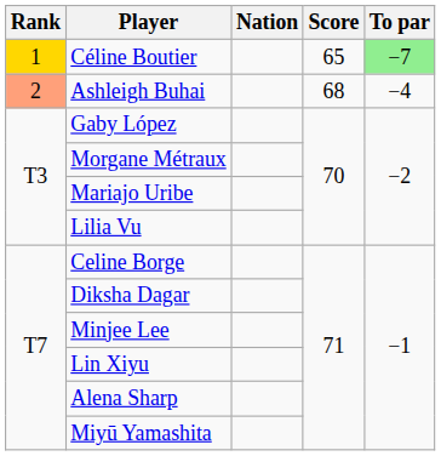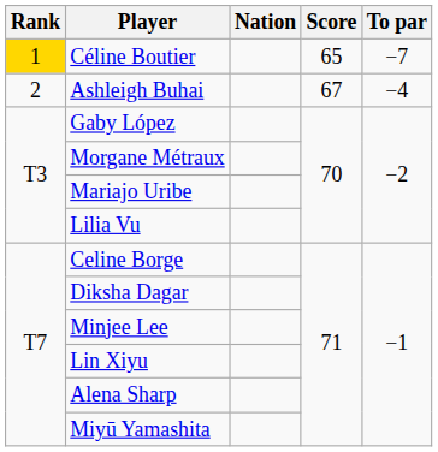 <table class="wikitable">
 <tr>
 <th>Rank</th>
 <th>Player</th>
 <th>Nation</th>
 <th>Score</th>
 <th>To par</th>
 </tr>
 <tr>
 <td align=center style="background: gold;">1</td>
 <td><a href='#'>Céline Boutier</a></td>
 <td></td>
 <td align=center>65</td>
-<td align=center style="background: lightgreen;">−7</td>
+<td align=center>−7</td>
 </tr>
 <tr>
-<td align=center style="background: lightsalmon;">2</td>
+<td align=center>2</td>
 <td><a href='#'>Ashleigh Buhai</a></td>
 <td></td>
-<td align=center>68</td>
+<td align=center>67</td>
 <td align=center>−4</td>
 </tr>
 <tr>
 <td rowspan=4 align=center>T3</td>
 <td><a href='#'>Gaby López</a></td>
 <td></td>
 <td rowspan=4 align=center>70</td>
 <td rowspan=4 align=center>−2</td>
 </tr>
 <tr>
 <td><a href='#'>Morgane Métraux</a></td>
 <td></td>
 </tr>
 <tr>
 <td><a href='#'>Mariajo Uribe</a></td>
 <td></td>
 </tr>
 <tr>
 <td><a href='#'>Lilia Vu</a></td>
 <td></td>
 </tr>
 <tr>
 <td rowspan=6 align=center>T7</td>
 <td><a href='#'>Celine Borge</a></td>
 <td></td>
 <td rowspan=6 align=center>71</td>
 <td rowspan=6 align=center>−1</td>
 </tr>
 <tr>
 <td><a href='#'>Diksha Dagar</a></td>
 <td></td>
 </tr>
 <tr>
 <td><a href='#'>Minjee Lee</a></td>
 <td></td>
 </tr>
 <tr>
 <td><a href='#'>Lin Xiyu</a></td>
 <td></td>
 </tr>
 <tr>
 <td><a href='#'>Alena Sharp</a></td>
 <td></td>
 </tr>
 <tr>
 <td><a href='#'>Miyū Yamashita</a></td>
 <td></td>
 </tr>
 </table>
